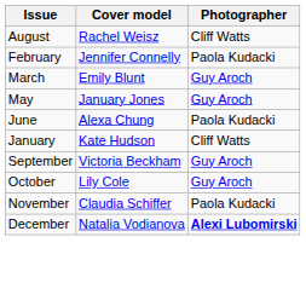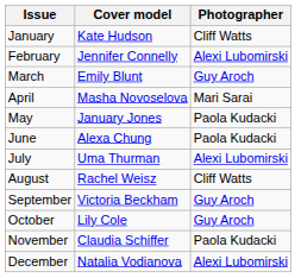 <table class="sortable wikitable">
 <tr>
 <th>Issue</th>
 <th>Cover model</th>
 <th>Photographer</th>
 </tr>
 <tr>
-<td>August</td>
-<td><a href='#'>Rachel Weisz</a></td>
+<td>January</td>
+<td><a href='#'>Kate Hudson</a></td>
 <td>Cliff Watts</td>
 </tr>
 <tr>
 <td>February</td>
 <td><a href='#'>Jennifer Connelly</a></td>
-<td>Paola Kudacki</td>
+<td><a href='#'>Alexi Lubomirski</a></td>
 </tr>
 <tr>
 <td>March</td>
 <td><a href='#'>Emily Blunt</a></td>
 <td><a href='#'>Guy Aroch</a></td>
 </tr>
 <tr>
+<td>April</td>
+<td><a href='#'>Masha Novoselova</a></td>
+<td>Mari Sarai</td>
+</tr>
+<tr>
 <td>May</td>
 <td><a href='#'>January Jones</a></td>
-<td><a href='#'>Guy Aroch</a></td>
+<td>Paola Kudacki</td>
 </tr>
 <tr>
 <td>June</td>
 <td><a href='#'>Alexa Chung</a></td>
 <td>Paola Kudacki</td>
 </tr>
 <tr>
-<td>January</td>
-<td><a href='#'>Kate Hudson</a></td>
+<td>July</td>
+<td><a href='#'>Uma Thurman</a></td>
+<td><a href='#'>Alexi Lubomirski</a></td>
+</tr>
+<tr>
+<td>August</td>
+<td><a href='#'>Rachel Weisz</a></td>
 <td>Cliff Watts</td>
 </tr>
 <tr>
 <td>September</td>
 <td><a href='#'>Victoria Beckham</a></td>
 <td><a href='#'>Guy Aroch</a></td>
 </tr>
 <tr>
 <td>October</td>
 <td><a href='#'>Lily Cole</a></td>
 <td><a href='#'>Guy Aroch</a></td>
 </tr>
 <tr>
 <td>November</td>
 <td><a href='#'>Claudia Schiffer</a></td>
 <td>Paola Kudacki</td>
 </tr>
 <tr>
 <td>December</td>
 <td><a href='#'>Natalia Vodianova</a></td>
-<td><strong><a href='#'>Alexi Lubomirski</a></strong></td>
+<td><a href='#'>Alexi Lubomirski</a></td>
 </tr>
 </table>
